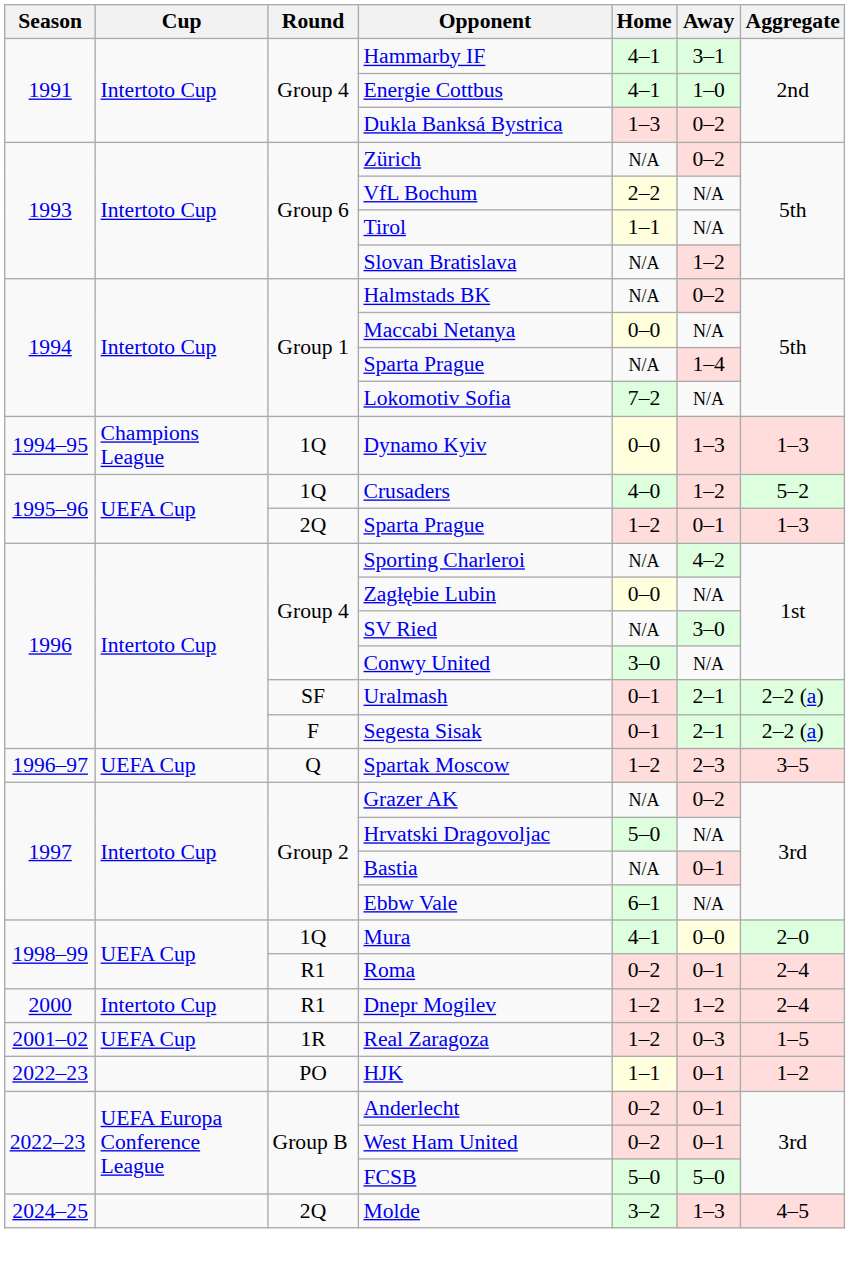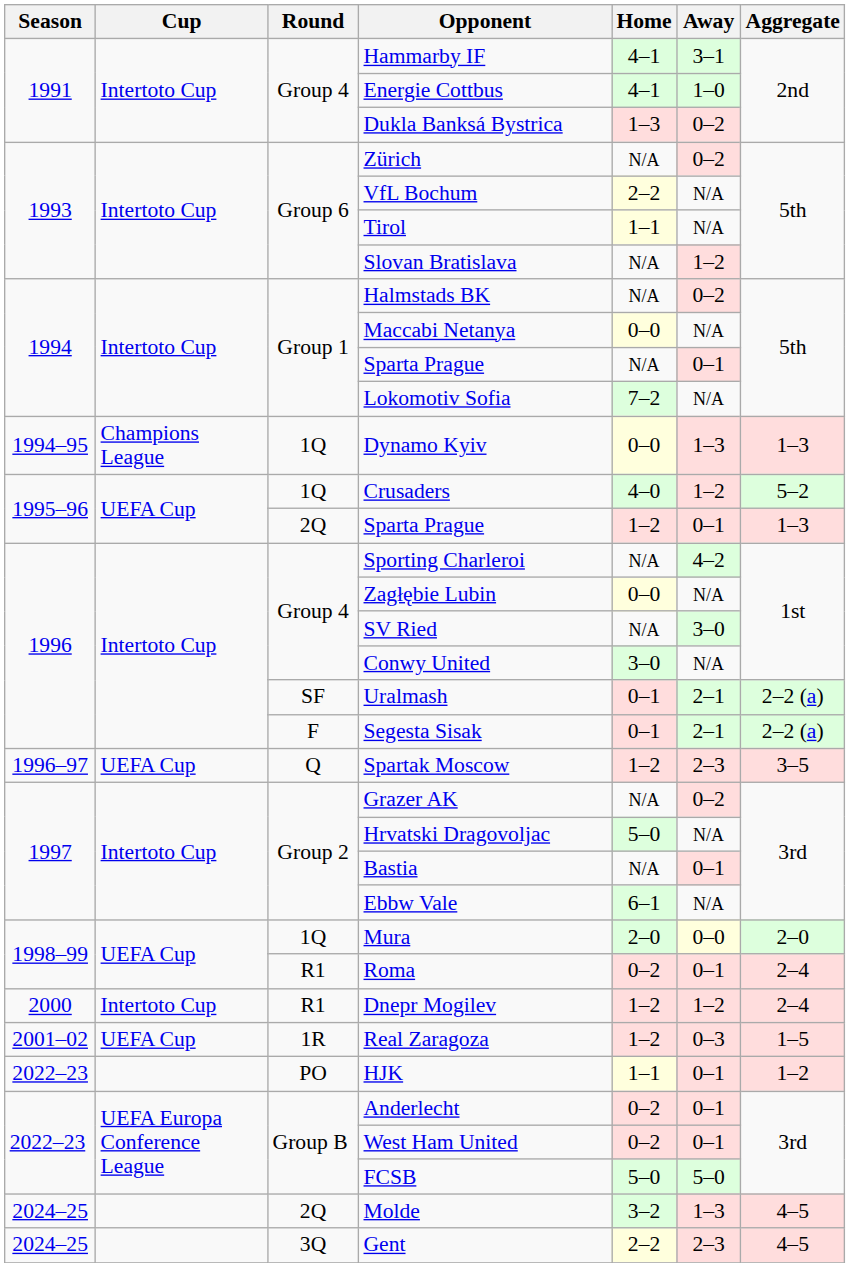 <table class="wikitable">
 <tr>
 <th width=60>Season</th>
 <th width=120>Cup</th>
 <th width=60>Round</th>
 <th width=180>Opponent</th>
 <th width=40>Home</th>
 <th width=40>Away</th>
 <th width=40>Aggregate</th>
 </tr>
 <tr align=center>
 <td rowspan=3><a href='#'>1991</a></td>
 <td rowspan=3 style="text-align:left;"><a href='#'>Intertoto Cup</a></td>
 <td rowspan=3>Group 4</td>
 <td align=left> <a href='#'>Hammarby IF</a></td>
 <td bgcolor="#ddffdd" style="text-align:center;">4–1</td>
 <td bgcolor="#ddffdd" style="text-align:center;">3–1</td>
 <td rowspan=3>2nd</td>
 </tr>
 <tr align=center>
 <td align=left> <a href='#'>Energie Cottbus</a></td>
 <td bgcolor="#ddffdd" style="text-align:center;">4–1</td>
 <td bgcolor="#ddffdd" style="text-align:center;">1–0</td>
 </tr>
 <tr align=center>
 <td align=left> <a href='#'>Dukla Banksá Bystrica</a></td>
 <td bgcolor="#ffdddd" style="text-align:center;">1–3</td>
 <td bgcolor="#ffdddd" style="text-align:center;">0–2</td>
 </tr>
 <tr align=center>
 <td rowspan=4><a href='#'>1993</a></td>
 <td rowspan=4 style="text-align:left;"><a href='#'>Intertoto Cup</a></td>
 <td rowspan=4>Group 6</td>
 <td align=left> <a href='#'>Zürich</a></td>
 <td style="text-align:center"><span><small>N/A</small></span></td>
 <td bgcolor="#ffdddd" style="text-align:center;">0–2</td>
 <td rowspan=4>5th</td>
 </tr>
 <tr align=center>
 <td align=left> <a href='#'>VfL Bochum</a></td>
 <td bgcolor="#ffffdd" style="text-align:center;">2–2</td>
 <td style="text-align:center"><span><small>N/A</small></span></td>
 </tr>
 <tr align=center>
 <td align=left> <a href='#'>Tirol</a></td>
 <td bgcolor="#ffffdd" style="text-align:center;">1–1</td>
 <td style="text-align:center"><span><small>N/A</small></span></td>
 </tr>
 <tr align=center>
 <td align=left> <a href='#'>Slovan Bratislava</a></td>
 <td style="text-align:center"><span><small>N/A</small></span></td>
 <td bgcolor="#ffdddd" style="text-align:center;">1–2</td>
 </tr>
 <tr align=center>
 <td rowspan=4><a href='#'>1994</a></td>
 <td rowspan=4 style="text-align:left;"><a href='#'>Intertoto Cup</a></td>
 <td rowspan=4>Group 1</td>
 <td align=left> <a href='#'>Halmstads BK</a></td>
 <td style="text-align:center"><span><small>N/A</small></span></td>
 <td bgcolor="#ffdddd" style="text-align:center;">0–2</td>
 <td rowspan=4>5th</td>
 </tr>
 <tr align=center>
 <td align=left> <a href='#'>Maccabi Netanya</a></td>
 <td bgcolor="#ffffdd" style="text-align:center;">0–0</td>
 <td style="text-align:center"><span><small>N/A</small></span></td>
 </tr>
 <tr align=center>
 <td align=left> <a href='#'>Sparta Prague</a></td>
 <td style="text-align:center"><span><small>N/A</small></span></td>
-<td bgcolor="#ffdddd" style="text-align:center;">1–4</td>
+<td bgcolor="#ffdddd" style="text-align:center;">0–1</td>
 </tr>
 <tr align=center>
 <td align=left> <a href='#'>Lokomotiv Sofia</a></td>
 <td bgcolor="#ddffdd" style="text-align:center;">7–2</td>
 <td style="text-align:center"><span><small>N/A</small></span></td>
 </tr>
 <tr align=center>
 <td><a href='#'>1994–95</a></td>
 <td align=left><a href='#'>Champions League</a></td>
 <td>1Q</td>
 <td align=left> <a href='#'>Dynamo Kyiv</a></td>
 <td bgcolor="#ffffdd" style="text-align:center;">0–0</td>
 <td bgcolor="#ffdddd" style="text-align:center;">1–3</td>
 <td bgcolor="#ffdddd" style="text-align:center;">1–3</td>
 </tr>
 <tr align=center>
 <td rowspan=2><a href='#'>1995–96</a></td>
 <td rowspan="2" style="text-align:left;"><a href='#'>UEFA Cup</a></td>
 <td>1Q</td>
 <td align=left> <a href='#'>Crusaders</a></td>
 <td bgcolor="#ddffdd" style="text-align:center;">4–0</td>
 <td bgcolor="#ffdddd" style="text-align:center;">1–2</td>
 <td bgcolor="#ddffdd" style="text-align:center;">5–2</td>
 </tr>
 <tr align=center>
 <td>2Q</td>
 <td align=left> <a href='#'>Sparta Prague</a></td>
 <td bgcolor="#ffdddd" style="text-align:center;">1–2</td>
 <td bgcolor="#ffdddd" style="text-align:center;">0–1</td>
 <td bgcolor="#ffdddd" style="text-align:center;">1–3</td>
 </tr>
 <tr align=center>
 <td rowspan=6><a href='#'>1996</a></td>
 <td rowspan=6 style="text-align:left;"><a href='#'>Intertoto Cup</a></td>
 <td rowspan=4>Group 4</td>
 <td align=left> <a href='#'>Sporting Charleroi</a></td>
 <td style="text-align:center"><span><small>N/A</small></span></td>
 <td bgcolor="#ddffdd" style="text-align:center;">4–2</td>
 <td rowspan=4>1st</td>
 </tr>
 <tr align=center>
 <td align=left> <a href='#'>Zagłębie Lubin</a></td>
 <td bgcolor="#ffffdd" style="text-align:center;">0–0</td>
 <td style="text-align:center"><span><small>N/A</small></span></td>
 </tr>
 <tr align=center>
 <td align=left> <a href='#'>SV Ried</a></td>
 <td style="text-align:center"><span><small>N/A</small></span></td>
 <td bgcolor="#ddffdd" style="text-align:center;">3–0</td>
 </tr>
 <tr align=center>
 <td align=left> <a href='#'>Conwy United</a></td>
 <td bgcolor="#ddffdd" style="text-align:center;">3–0</td>
 <td style="text-align:center"><span><small>N/A</small></span></td>
 </tr>
 <tr align=center>
 <td>SF</td>
 <td align=left> <a href='#'>Uralmash</a></td>
 <td bgcolor="#ffdddd" style="text-align:center;">0–1</td>
 <td bgcolor="#ddffdd" style="text-align:center;">2–1</td>
 <td bgcolor="#ddffdd" style="text-align:center;">2–2 (<a href='#'>a</a>)</td>
 </tr>
 <tr align=center>
 <td>F</td>
 <td align=left> <a href='#'>Segesta Sisak</a></td>
 <td bgcolor="#ffdddd" style="text-align:center;">0–1</td>
 <td bgcolor="#ddffdd" style="text-align:center;">2–1</td>
 <td bgcolor="#ddffdd" style="text-align:center;">2–2 (<a href='#'>a</a>)</td>
 </tr>
 <tr align=center>
 <td><a href='#'>1996–97</a></td>
 <td style="text-align:left;"><a href='#'>UEFA Cup</a></td>
 <td>Q</td>
 <td align=left> <a href='#'>Spartak Moscow</a></td>
 <td bgcolor="#ffdddd" style="text-align:center;">1–2</td>
 <td bgcolor="#ffdddd" style="text-align:center;">2–3</td>
 <td bgcolor="#ffdddd" style="text-align:center;">3–5</td>
 </tr>
 <tr align=center>
 <td rowspan=4><a href='#'>1997</a></td>
 <td rowspan=4 style="text-align:left;"><a href='#'>Intertoto Cup</a></td>
 <td rowspan=4>Group 2</td>
 <td align=left> <a href='#'>Grazer AK</a></td>
 <td style="text-align:center"><span><small>N/A</small></span></td>
 <td bgcolor="#ffdddd" style="text-align:center;">0–2</td>
 <td rowspan=4>3rd</td>
 </tr>
 <tr align=center>
 <td align=left> <a href='#'>Hrvatski Dragovoljac</a></td>
 <td bgcolor="#ddffdd" style="text-align:center;">5–0</td>
 <td style="text-align:center"><span><small>N/A</small></span></td>
 </tr>
 <tr align=center>
 <td align=left> <a href='#'>Bastia</a></td>
 <td style="text-align:center"><span><small>N/A</small></span></td>
 <td bgcolor="#ffdddd" style="text-align:center;">0–1</td>
 </tr>
 <tr align=center>
 <td align=left> <a href='#'>Ebbw Vale</a></td>
 <td bgcolor="#ddffdd" style="text-align:center;">6–1</td>
 <td style="text-align:center"><span><small>N/A</small></span></td>
 </tr>
 <tr align=center>
 <td rowspan=2><a href='#'>1998–99</a></td>
 <td rowspan="2" style="text-align:left;"><a href='#'>UEFA Cup</a></td>
 <td>1Q</td>
 <td align=left> <a href='#'>Mura</a></td>
-<td bgcolor="#ddffdd" style="text-align:center;">4–1</td>
+<td bgcolor="#ddffdd" style="text-align:center;">2–0</td>
 <td bgcolor="#ffffdd" style="text-align:center;">0–0</td>
 <td bgcolor="#ddffdd" style="text-align:center;">2–0</td>
 </tr>
 <tr align=center>
 <td>R1</td>
 <td align=left> <a href='#'>Roma</a></td>
 <td bgcolor="#ffdddd" style="text-align:center;">0–2</td>
 <td bgcolor="#ffdddd" style="text-align:center;">0–1</td>
 <td bgcolor="#ffdddd" style="text-align:center;">2–4</td>
 </tr>
 <tr align=center>
 <td><a href='#'>2000</a></td>
 <td style="text-align:left;"><a href='#'>Intertoto Cup</a></td>
 <td>R1</td>
 <td align=left> <a href='#'>Dnepr Mogilev</a></td>
 <td bgcolor="#ffdddd" style="text-align:center;">1–2</td>
 <td bgcolor="#ffdddd" style="text-align:center;">1–2</td>
 <td bgcolor="#ffdddd" style="text-align:center;">2–4</td>
 </tr>
 <tr align=center>
 <td><a href='#'>2001–02</a></td>
 <td align=left><a href='#'>UEFA Cup</a></td>
 <td>1R</td>
 <td align=left> <a href='#'>Real Zaragoza</a></td>
 <td bgcolor="#ffdddd" style="text-align:center;">1–2</td>
 <td bgcolor="#ffdddd" style="text-align:center;">0–3</td>
 <td bgcolor="#ffdddd" style="text-align:center;">1–5</td>
 </tr>
 <tr align=center>
 <td><a href='#'>2022–23</a></td>
 <td align=left></td>
 <td>PO</td>
 <td align=left> <a href='#'>HJK</a></td>
 <td bgcolor="#ffffdd" style="text-align:center;">1–1</td>
 <td bgcolor="#ffdddd" style="text-align:center;">0–1</td>
 <td bgcolor="#ffdddd" style="text-align:center;">1–2</td>
 </tr>
 <tr>
 <td rowspan=3><a href='#'>2022–23</a></td>
 <td rowspan=3><a href='#'>UEFA Europa Conference League</a></td>
 <td rowspan=3>Group B</td>
 <td> <a href='#'>Anderlecht</a></td>
 <td bgcolor="#ffdddd" style="text-align:center;">0–2</td>
 <td bgcolor="#ffdddd" style="text-align:center;">0–1</td>
 <td rowspan=3 style="text-align:center;">3rd</td>
 </tr>
 <tr>
 <td> <a href='#'>West Ham United</a></td>
 <td bgcolor="#ffdddd" style="text-align:center;">0–2</td>
 <td bgcolor="#ffdddd" style="text-align:center;">0–1</td>
 </tr>
 <tr>
 <td> <a href='#'>FCSB</a></td>
 <td bgcolor="#ddffdd" style="text-align:center;">5–0</td>
 <td bgcolor="#ddffdd" style="text-align:center;">5–0</td>
 </tr>
 <tr align=center>
 <td><a href='#'>2024–25</a></td>
 <td align=left></td>
 <td>2Q</td>
 <td align=left> <a href='#'>Molde</a></td>
 <td bgcolor="#ddffdd" style="text-align:center;">3–2</td>
 <td bgcolor="#ffdddd" style="text-align:center;">1–3</td>
 <td bgcolor="#ffdddd" style="text-align:center;">4–5</td>
 </tr>
+<tr align=center>
+<td><a href='#'>2024–25</a></td>
+<td align=left></td>
+<td>3Q</td>
+<td align=left> <a href='#'>Gent</a></td>
+<td bgcolor="#ffffdd" style="text-align:center;">2–2</td>
+<td bgcolor="#ffdddd" style="text-align:center;">2–3</td>
+<td bgcolor="#ffdddd" style="text-align:center;">4–5</td>
+</tr>
 </table>
